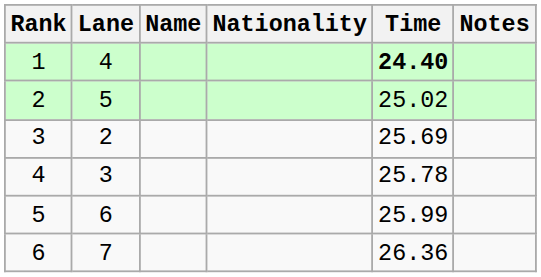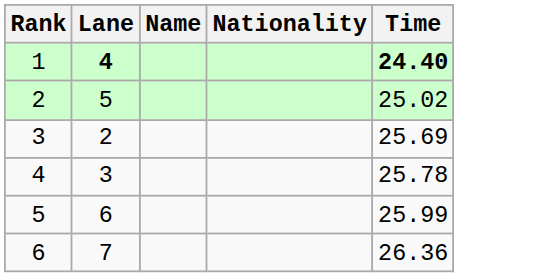 <table class="wikitable sortable" style="text-align:center">
 <tr>
 <th>Rank</th>
 <th>Lane</th>
 <th>Name</th>
 <th>Nationality</th>
 <th>Time</th>
-<th>Notes</th>
 </tr>
 <tr bgcolor=ccffcc>
 <td>1</td>
-<td>4</td>
+<td><strong>4</strong></td>
 <td align=left></td>
 <td align=left></td>
 <td><strong>24.40</strong></td>
-<td><strong></strong></td>
 </tr>
 <tr bgcolor=ccffcc>
 <td>2</td>
 <td>5</td>
 <td align=left></td>
 <td align=left></td>
 <td>25.02</td>
-<td><strong></strong></td>
 </tr>
 <tr>
 <td>3</td>
 <td>2</td>
 <td align=left></td>
 <td align=left></td>
 <td>25.69</td>
-<td></td>
 </tr>
 <tr>
 <td>4</td>
 <td>3</td>
 <td align=left></td>
 <td align=left></td>
 <td>25.78</td>
-<td></td>
 </tr>
 <tr>
 <td>5</td>
 <td>6</td>
 <td align=left></td>
 <td align=left></td>
 <td>25.99</td>
-<td></td>
 </tr>
 <tr>
 <td>6</td>
 <td>7</td>
 <td align=left></td>
 <td align=left></td>
 <td>26.36</td>
-<td></td>
 </tr>
 </table>
